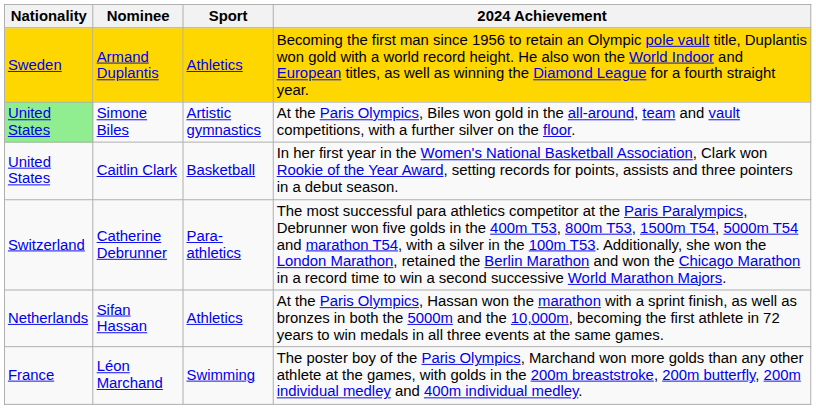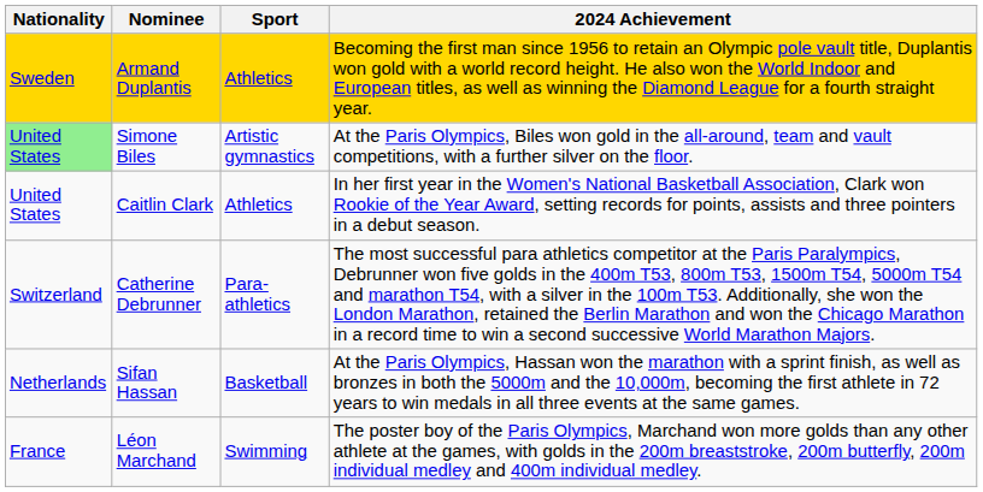 <table class="wikitable">
 <tr>
 <th>Nationality</th>
 <th>Nominee</th>
 <th>Sport</th>
 <th>2024 Achievement</th>
 </tr>
 <tr style="background:gold;">
 <td><a href='#'>Sweden</a></td>
 <td><a href='#'>Armand Duplantis</a></td>
 <td><a href='#'>Athletics</a></td>
 <td>Becoming the first man since 1956 to retain an Olympic <a href='#'>pole vault</a> title, Duplantis won gold with a world record height. He also won the <a href='#'>World Indoor</a> and <a href='#'>European</a> titles, as well as winning the <a href='#'>Diamond League</a> for a fourth straight year.</td>
 </tr>
 <tr>
 <td style="background: lightgreen;"><a href='#'>United States</a></td>
 <td><a href='#'>Simone Biles</a></td>
 <td><a href='#'>Artistic gymnastics</a></td>
 <td>At the <a href='#'>Paris Olympics</a>, Biles won gold in the <a href='#'>all-around</a>, <a href='#'>team</a> and <a href='#'>vault</a> competitions, with a further silver on the <a href='#'>floor</a>.</td>
 </tr>
 <tr>
 <td><a href='#'>United States</a></td>
 <td><a href='#'>Caitlin Clark</a></td>
-<td><a href='#'>Basketball</a></td>
+<td><a href='#'>Athletics</a></td>
 <td>In her first year in the <a href='#'>Women's National Basketball Association</a>, Clark won <a href='#'>Rookie of the Year Award</a>, setting records for points, assists and three pointers in a debut season.</td>
 </tr>
 <tr>
 <td><a href='#'>Switzerland</a></td>
 <td><a href='#'>Catherine Debrunner</a></td>
 <td><a href='#'>Para-athletics</a></td>
 <td>The most successful para athletics competitor at the <a href='#'>Paris Paralympics</a>, Debrunner won five golds in the <a href='#'>400m T53</a>, <a href='#'>800m T53</a>, <a href='#'>1500m T54</a>, <a href='#'>5000m T54</a> and <a href='#'>marathon T54</a>, with a silver in the <a href='#'>100m T53</a>. Additionally, she won the <a href='#'>London Marathon</a>, retained the <a href='#'>Berlin Marathon</a> and won the <a href='#'>Chicago Marathon</a> in a record time to win a second successive <a href='#'>World Marathon Majors</a>.</td>
 </tr>
 <tr>
 <td><a href='#'>Netherlands</a></td>
 <td><a href='#'>Sifan Hassan</a></td>
-<td><a href='#'>Athletics</a></td>
+<td><a href='#'>Basketball</a></td>
 <td>At the <a href='#'>Paris Olympics</a>, Hassan won the <a href='#'>marathon</a> with a sprint finish, as well as bronzes in both the <a href='#'>5000m</a> and the <a href='#'>10,000m</a>, becoming the first athlete in 72 years to win medals in all three events at the same games.</td>
 </tr>
 <tr>
 <td><a href='#'>France</a></td>
 <td><a href='#'>Léon Marchand</a></td>
 <td><a href='#'>Swimming</a></td>
 <td>The poster boy of the <a href='#'>Paris Olympics</a>, Marchand won more golds than any other athlete at the games, with golds in the <a href='#'>200m breaststroke</a>, <a href='#'>200m butterfly</a>, <a href='#'>200m individual medley</a> and <a href='#'>400m individual medley</a>.</td>
 </tr>
 </table>
